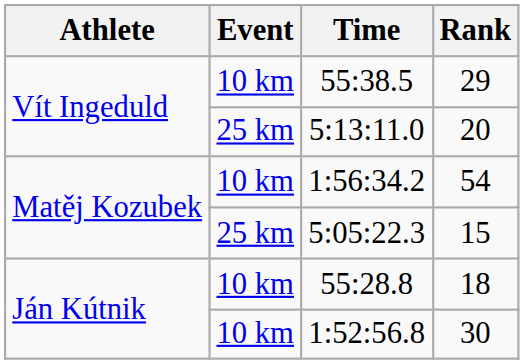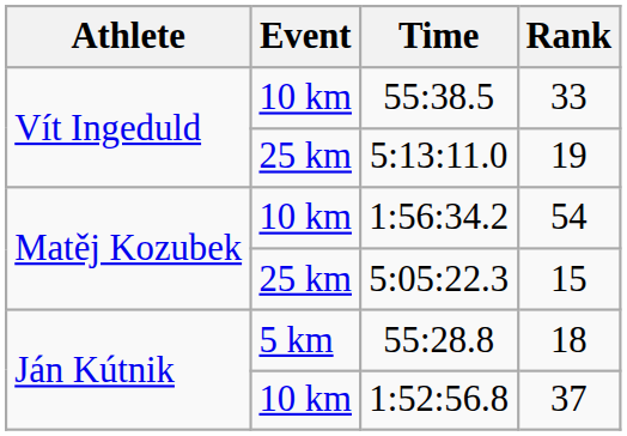 <table class="wikitable" style="font-size:90%;">
 <tr>
 <th>Athlete</th>
 <th>Event</th>
 <th>Time</th>
 <th>Rank</th>
 </tr>
 <tr align=center>
 <td align=left rowspan=2><a href='#'>Vít Ingeduld</a></td>
 <td align=left><a href='#'>10 km</a></td>
 <td>55:38.5</td>
-<td>29</td>
+<td>33</td>
 </tr>
 <tr align=center>
 <td align=left><a href='#'>25 km</a></td>
 <td>5:13:11.0</td>
-<td>20</td>
+<td>19</td>
 </tr>
 <tr align=center>
 <td align=left rowspan=2><a href='#'>Matěj Kozubek</a></td>
 <td align=left><a href='#'>10 km</a></td>
 <td>1:56:34.2</td>
 <td>54</td>
 </tr>
 <tr align=center>
 <td align=left><a href='#'>25 km</a></td>
 <td>5:05:22.3</td>
 <td>15</td>
 </tr>
 <tr align=center>
 <td align=left rowspan=2><a href='#'>Ján Kútnik</a></td>
-<td align=left><a href='#'>10 km</a></td>
+<td align=left><a href='#'>5 km</a></td>
 <td>55:28.8</td>
 <td>18</td>
 </tr>
 <tr align=center>
 <td align=left><a href='#'>10 km</a></td>
 <td>1:52:56.8</td>
-<td>30</td>
+<td>37</td>
 </tr>
 </table>
